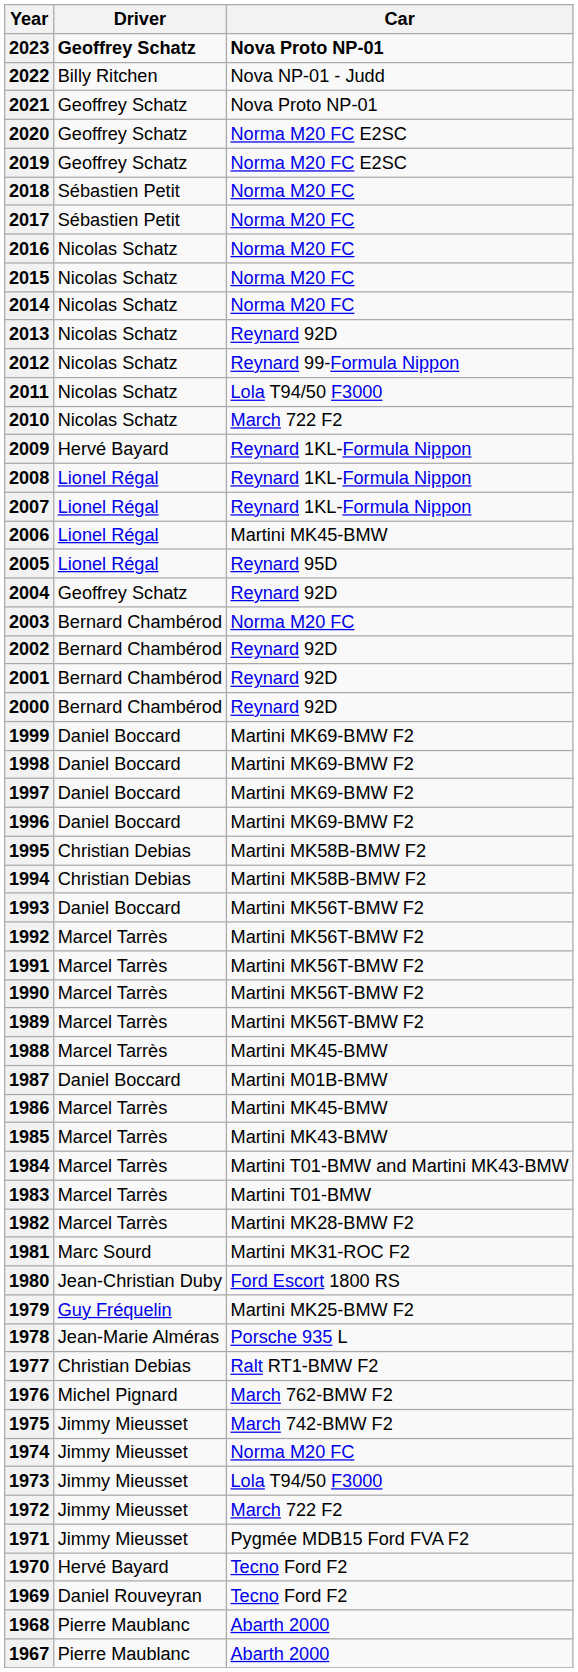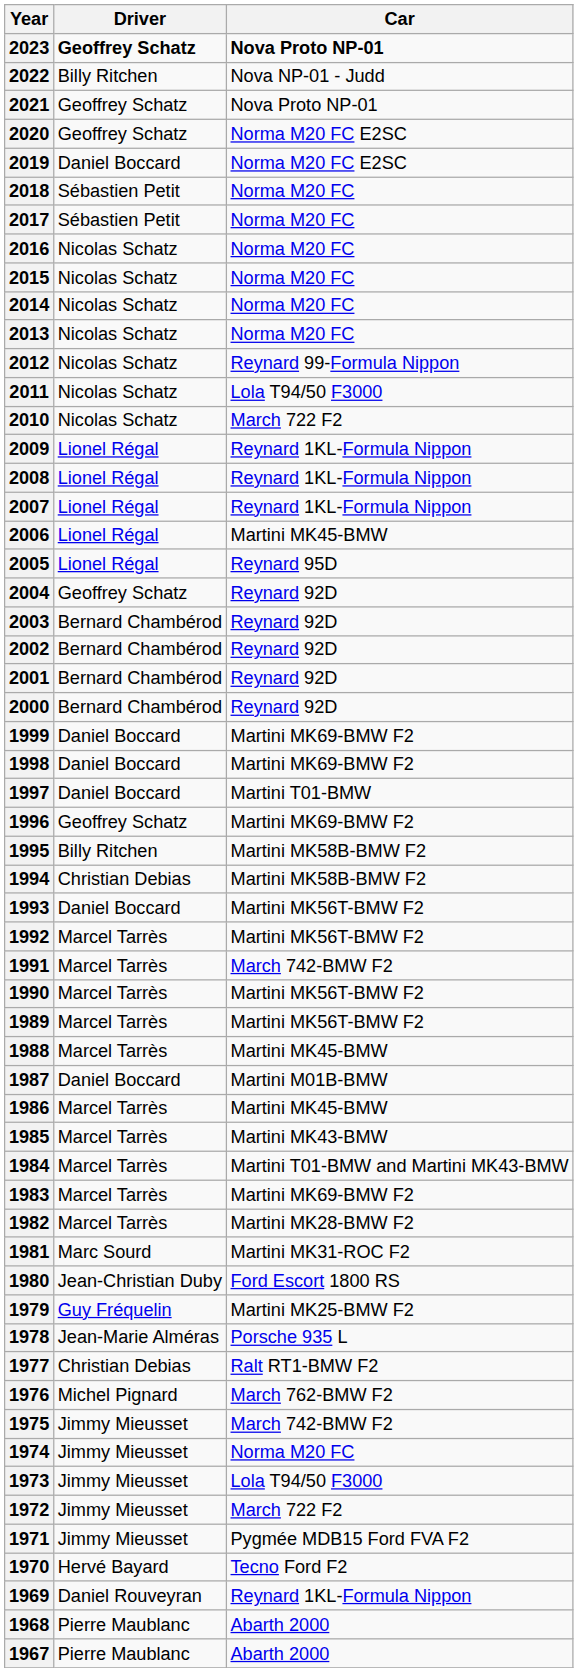 <table class="wikitable" style="font-size: 90%;">
 <tr>
 <th>Year</th>
 <th>Driver</th>
 <th>Car</th>
 </tr>
 <tr>
 <th>2023</th>
 <td><strong>Geoffrey Schatz</strong></td>
 <td><strong>Nova Proto NP-01</strong></td>
 </tr>
 <tr>
 <th>2022</th>
 <td>Billy Ritchen</td>
 <td>Nova NP-01 - Judd</td>
 </tr>
 <tr>
 <th>2021</th>
 <td>Geoffrey Schatz</td>
 <td>Nova Proto NP-01</td>
 </tr>
 <tr>
 <th>2020</th>
 <td>Geoffrey Schatz</td>
 <td><a href='#'>Norma M20 FC</a> E2SC</td>
 </tr>
 <tr>
 <th>2019</th>
-<td>Geoffrey Schatz</td>
+<td>Daniel Boccard</td>
 <td><a href='#'>Norma M20 FC</a> E2SC</td>
 </tr>
 <tr>
 <th>2018</th>
 <td>Sébastien Petit</td>
 <td><a href='#'>Norma M20 FC</a></td>
 </tr>
 <tr>
 <th>2017</th>
 <td>Sébastien Petit</td>
 <td><a href='#'>Norma M20 FC</a></td>
 </tr>
 <tr>
 <th>2016</th>
 <td>Nicolas Schatz</td>
 <td><a href='#'>Norma M20 FC</a></td>
 </tr>
 <tr>
 <th>2015</th>
 <td>Nicolas Schatz</td>
 <td><a href='#'>Norma M20 FC</a></td>
 </tr>
 <tr>
 <th>2014</th>
 <td>Nicolas Schatz</td>
 <td><a href='#'>Norma M20 FC</a></td>
 </tr>
 <tr>
 <th>2013</th>
 <td>Nicolas Schatz</td>
-<td><a href='#'>Reynard</a> 92D</td>
+<td><a href='#'>Norma M20 FC</a></td>
 </tr>
 <tr>
 <th>2012</th>
 <td>Nicolas Schatz</td>
 <td><a href='#'>Reynard</a> 99-<a href='#'>Formula Nippon</a></td>
 </tr>
 <tr>
 <th>2011</th>
 <td>Nicolas Schatz</td>
 <td><a href='#'>Lola</a> T94/50 <a href='#'>F3000</a></td>
 </tr>
 <tr>
 <th>2010</th>
 <td>Nicolas Schatz</td>
 <td><a href='#'>March</a> 722 F2</td>
 </tr>
 <tr>
 <th>2009</th>
-<td>Hervé Bayard</td>
+<td><a href='#'>Lionel Régal</a></td>
 <td><a href='#'>Reynard</a> 1KL-<a href='#'>Formula Nippon</a></td>
 </tr>
 <tr>
 <th>2008</th>
 <td><a href='#'>Lionel Régal</a></td>
 <td><a href='#'>Reynard</a> 1KL-<a href='#'>Formula Nippon</a></td>
 </tr>
 <tr>
 <th>2007</th>
 <td><a href='#'>Lionel Régal</a></td>
 <td><a href='#'>Reynard</a> 1KL-<a href='#'>Formula Nippon</a></td>
 </tr>
 <tr>
 <th>2006</th>
 <td><a href='#'>Lionel Régal</a></td>
 <td>Martini MK45-BMW</td>
 </tr>
 <tr>
 <th>2005</th>
 <td><a href='#'>Lionel Régal</a></td>
 <td><a href='#'>Reynard</a> 95D</td>
 </tr>
 <tr>
 <th>2004</th>
 <td>Geoffrey Schatz</td>
 <td><a href='#'>Reynard</a> 92D</td>
 </tr>
 <tr>
 <th>2003</th>
 <td>Bernard Chambérod</td>
-<td><a href='#'>Norma M20 FC</a></td>
+<td><a href='#'>Reynard</a> 92D</td>
 </tr>
 <tr>
 <th>2002</th>
 <td>Bernard Chambérod</td>
 <td><a href='#'>Reynard</a> 92D</td>
 </tr>
 <tr>
 <th>2001</th>
 <td>Bernard Chambérod</td>
 <td><a href='#'>Reynard</a> 92D</td>
 </tr>
 <tr>
 <th>2000</th>
 <td>Bernard Chambérod</td>
 <td><a href='#'>Reynard</a> 92D</td>
 </tr>
 <tr>
 <th>1999</th>
 <td>Daniel Boccard</td>
 <td>Martini MK69-BMW F2</td>
 </tr>
 <tr>
 <th>1998</th>
 <td>Daniel Boccard</td>
 <td>Martini MK69-BMW F2</td>
 </tr>
 <tr>
 <th>1997</th>
 <td>Daniel Boccard</td>
-<td>Martini MK69-BMW F2</td>
+<td>Martini T01-BMW</td>
 </tr>
 <tr>
 <th>1996</th>
-<td>Daniel Boccard</td>
+<td>Geoffrey Schatz</td>
 <td>Martini MK69-BMW F2</td>
 </tr>
 <tr>
 <th>1995</th>
-<td>Christian Debias</td>
+<td>Billy Ritchen</td>
 <td>Martini MK58B-BMW F2</td>
 </tr>
 <tr>
 <th>1994</th>
 <td>Christian Debias</td>
 <td>Martini MK58B-BMW F2</td>
 </tr>
 <tr>
 <th>1993</th>
 <td>Daniel Boccard</td>
 <td>Martini MK56T-BMW F2</td>
 </tr>
 <tr>
 <th>1992</th>
 <td>Marcel Tarrès</td>
 <td>Martini MK56T-BMW F2</td>
 </tr>
 <tr>
 <th>1991</th>
 <td>Marcel Tarrès</td>
-<td>Martini MK56T-BMW F2</td>
+<td><a href='#'>March</a> 742-BMW F2</td>
 </tr>
 <tr>
 <th>1990</th>
 <td>Marcel Tarrès</td>
 <td>Martini MK56T-BMW F2</td>
 </tr>
 <tr>
 <th>1989</th>
 <td>Marcel Tarrès</td>
 <td>Martini MK56T-BMW F2</td>
 </tr>
 <tr>
 <th>1988</th>
 <td>Marcel Tarrès</td>
 <td>Martini MK45-BMW</td>
 </tr>
 <tr>
 <th>1987</th>
 <td>Daniel Boccard</td>
 <td>Martini M01B-BMW</td>
 </tr>
 <tr>
 <th>1986</th>
 <td>Marcel Tarrès</td>
 <td>Martini MK45-BMW</td>
 </tr>
 <tr>
 <th>1985</th>
 <td>Marcel Tarrès</td>
 <td>Martini MK43-BMW</td>
 </tr>
 <tr>
 <th>1984</th>
 <td>Marcel Tarrès</td>
 <td>Martini T01-BMW and Martini MK43-BMW</td>
 </tr>
 <tr>
 <th>1983</th>
 <td>Marcel Tarrès</td>
-<td>Martini T01-BMW</td>
+<td>Martini MK69-BMW F2</td>
 </tr>
 <tr>
 <th>1982</th>
 <td>Marcel Tarrès</td>
 <td>Martini MK28-BMW F2</td>
 </tr>
 <tr>
 <th>1981</th>
 <td>Marc Sourd</td>
 <td>Martini MK31-ROC F2</td>
 </tr>
 <tr>
 <th>1980</th>
 <td>Jean-Christian Duby</td>
 <td><a href='#'>Ford Escort</a> 1800 RS</td>
 </tr>
 <tr>
 <th>1979</th>
 <td><a href='#'>Guy Fréquelin</a></td>
 <td>Martini MK25-BMW F2</td>
 </tr>
 <tr>
 <th>1978</th>
 <td>Jean-Marie Alméras</td>
 <td><a href='#'>Porsche 935</a> L</td>
 </tr>
 <tr>
 <th>1977</th>
 <td>Christian Debias</td>
 <td><a href='#'>Ralt</a> RT1-BMW F2</td>
 </tr>
 <tr>
 <th>1976</th>
 <td>Michel Pignard</td>
 <td><a href='#'>March</a> 762-BMW F2</td>
 </tr>
 <tr>
 <th>1975</th>
 <td>Jimmy Mieusset</td>
 <td><a href='#'>March</a> 742-BMW F2</td>
 </tr>
 <tr>
 <th>1974</th>
 <td>Jimmy Mieusset</td>
 <td><a href='#'>Norma M20 FC</a></td>
 </tr>
 <tr>
 <th>1973</th>
 <td>Jimmy Mieusset</td>
 <td><a href='#'>Lola</a> T94/50 <a href='#'>F3000</a></td>
 </tr>
 <tr>
 <th>1972</th>
 <td>Jimmy Mieusset</td>
 <td><a href='#'>March</a> 722 F2</td>
 </tr>
 <tr>
 <th>1971</th>
 <td>Jimmy Mieusset</td>
 <td>Pygmée MDB15 Ford FVA F2</td>
 </tr>
 <tr>
 <th>1970</th>
 <td>Hervé Bayard</td>
 <td><a href='#'>Tecno</a> Ford F2</td>
 </tr>
 <tr>
 <th>1969</th>
 <td>Daniel Rouveyran</td>
-<td><a href='#'>Tecno</a> Ford F2</td>
+<td><a href='#'>Reynard</a> 1KL-<a href='#'>Formula Nippon</a></td>
 </tr>
 <tr>
 <th>1968</th>
 <td>Pierre Maublanc</td>
 <td><a href='#'>Abarth 2000</a></td>
 </tr>
 <tr>
 <th>1967</th>
 <td>Pierre Maublanc</td>
 <td><a href='#'>Abarth 2000</a></td>
 </tr>
 </table>
